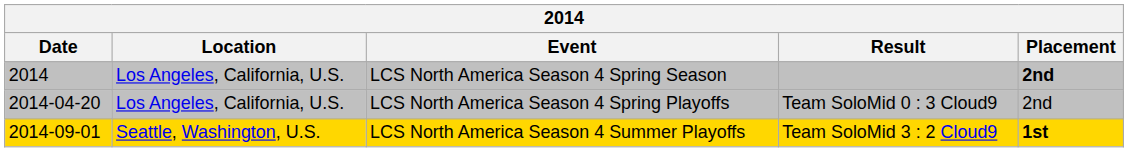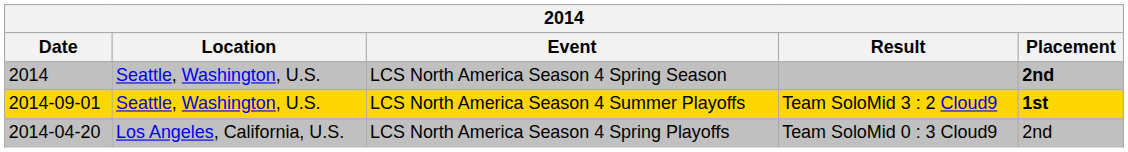 <table class="wikitable" border="4"  width="1000px">
 <tr>
 <th colspan="5">2014</th>
 </tr>
 <tr>
 <th>Date</th>
 <th>Location</th>
 <th>Event</th>
 <th>Result</th>
 <th>Placement</th>
 </tr>
 <tr bgcolor="silver">
 <td>2014</td>
-<td><a href='#'>Los Angeles</a>, California, U.S.</td>
+<td><a href='#'>Seattle</a>, <a href='#'>Washington</a>, U.S.</td>
 <td>LCS North America Season 4 Spring Season</td>
 <td></td>
 <td><strong>2nd</strong></td>
+</tr>
+<tr bgcolor="gold">
+<td>2014-09-01</td>
+<td><a href='#'>Seattle</a>, <a href='#'>Washington</a>, U.S.</td>
+<td>LCS North America Season 4 Summer Playoffs</td>
+<td>Team SoloMid 3 : 2 <a href='#'>Cloud9</a></td>
+<td><strong>1st</strong></td>
 </tr>
 <tr bgcolor="silver">
 <td>2014-04-20</td>
 <td><a href='#'>Los Angeles</a>, California, U.S.</td>
 <td>LCS North America Season 4 Spring Playoffs</td>
 <td>Team SoloMid 0 : 3  Cloud9</td>
 <td>2nd</td>
 </tr>
-<tr bgcolor="gold">
-<td>2014-09-01</td>
-<td><a href='#'>Seattle</a>, <a href='#'>Washington</a>, U.S.</td>
-<td>LCS North America Season 4 Summer Playoffs</td>
-<td>Team SoloMid 3 : 2 <a href='#'>Cloud9</a></td>
-<td><strong>1st</strong></td>
-</tr>
 </table>
